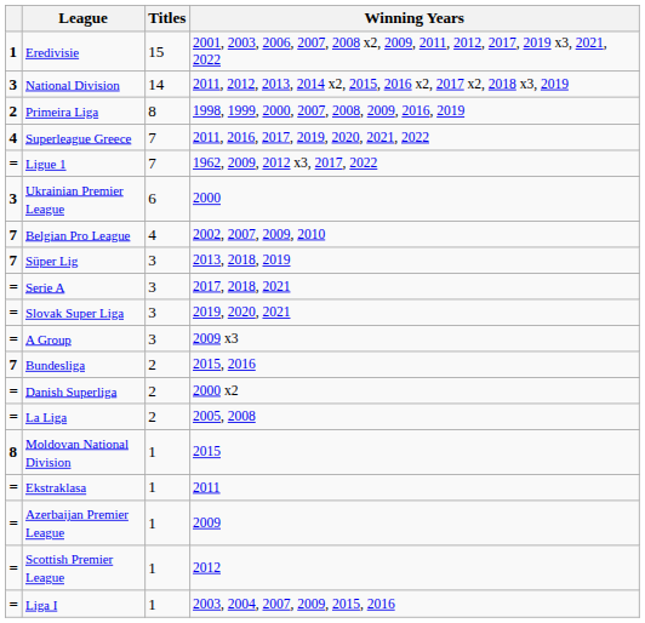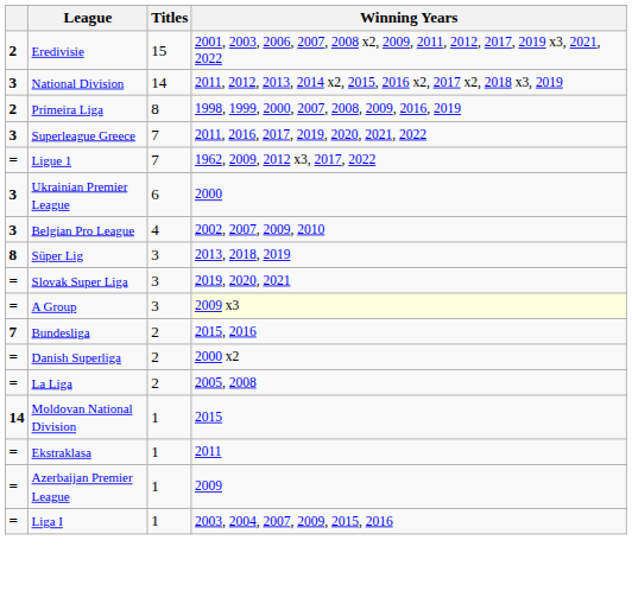 <table class="wikitable plainrowheaders sortable" style="text-align:left;font-size:95%">
 <tr>
 <th style="width:3px;"></th>
 <th style="width:160px;">League</th>
 <th style="width:5px;">Titles</th>
 <th style="width:800px;">Winning Years</th>
 </tr>
 <tr>
-<td style="font-weight:bold;">1</td>
+<td style="font-weight:bold;">2</td>
 <td> <small><a href='#'>Eredivisie</a></small></td>
 <td>15</td>
 <td style="font-size:88%"><a href='#'>2001</a>, <a href='#'>2003</a>, <a href='#'>2006</a>, <a href='#'>2007</a>, <a href='#'>2008</a> x2, <a href='#'>2009</a>, <a href='#'>2011</a>, <a href='#'>2012</a>, <a href='#'>2017</a>, <a href='#'>2019</a> x3, <a href='#'>2021</a>, <a href='#'>2022</a></td>
 </tr>
 <tr>
 <td style="font-weight:bold;">3</td>
 <td> <small><a href='#'>National Division</a></small></td>
 <td>14</td>
 <td style="font-size:88%"><a href='#'>2011</a>, <a href='#'>2012</a>, <a href='#'>2013</a>, <a href='#'>2014</a> x2, <a href='#'>2015</a>, <a href='#'>2016</a> x2, <a href='#'>2017</a> x2, <a href='#'>2018</a> x3, <a href='#'>2019</a></td>
 </tr>
 <tr>
 <td style="font-weight:bold;">2</td>
 <td> <small><a href='#'>Primeira Liga</a></small></td>
 <td>8</td>
 <td style="font-size:88%"><a href='#'>1998</a>, <a href='#'>1999</a>, <a href='#'>2000</a>, <a href='#'>2007</a>, <a href='#'>2008</a>, <a href='#'>2009</a>, <a href='#'>2016</a>, <a href='#'>2019</a></td>
 </tr>
 <tr>
-<td style="font-weight:bold;">4</td>
+<td style="font-weight:bold;">3</td>
 <td> <small><a href='#'>Superleague Greece</a></small></td>
 <td>7</td>
 <td style="font-size:88%"><a href='#'>2011</a>, <a href='#'>2016</a>, <a href='#'>2017</a>, <a href='#'>2019</a>, <a href='#'>2020</a>, <a href='#'>2021</a>, <a href='#'>2022</a></td>
 </tr>
 <tr>
 <td style="font-weight:bold;">=</td>
 <td> <small><a href='#'>Ligue 1</a></small></td>
 <td>7</td>
 <td style="font-size:88%"><a href='#'>1962</a>, <a href='#'>2009</a>, <a href='#'>2012</a> x3, <a href='#'>2017</a>, <a href='#'>2022</a></td>
 </tr>
 <tr>
 <td style="font-weight:bold;">3</td>
 <td> <small><a href='#'>Ukrainian Premier League</a></small></td>
 <td>6</td>
 <td style="font-size:88%"><a href='#'>2000</a></td>
 </tr>
 <tr>
-<td style="font-weight:bold;">7</td>
+<td style="font-weight:bold;">3</td>
 <td> <small><a href='#'>Belgian Pro League</a></small></td>
 <td>4</td>
 <td style="font-size:88%"><a href='#'>2002</a>, <a href='#'>2007</a>, <a href='#'>2009</a>, <a href='#'>2010</a></td>
 </tr>
 <tr>
-<td style="font-weight:bold;">7</td>
+<td style="font-weight:bold;">8</td>
 <td> <small><a href='#'>Süper Lig</a></small></td>
 <td>3</td>
 <td style="font-size:88%"><a href='#'>2013</a>, <a href='#'>2018</a>, <a href='#'>2019</a></td>
-</tr>
-<tr>
-<td style="font-weight:bold;">=</td>
-<td> <small><a href='#'>Serie A</a></small></td>
-<td>3</td>
-<td style="font-size:88%"><a href='#'>2017</a>, <a href='#'>2018</a>, <a href='#'>2021</a></td>
 </tr>
 <tr>
 <td style="font-weight:bold;">=</td>
 <td> <small><a href='#'>Slovak Super Liga</a></small></td>
 <td>3</td>
 <td style="font-size:88%"><a href='#'>2019</a>, <a href='#'>2020</a>, <a href='#'>2021</a></td>
 </tr>
 <tr>
 <td style="font-weight:bold;">=</td>
 <td> <small><a href='#'>A Group</a></small></td>
 <td>3</td>
-<td style="font-size:88%"><a href='#'>2009</a> x3</td>
+<td style="background: lightyellow; font-size:88%"><a href='#'>2009</a> x3</td>
 </tr>
 <tr>
 <td style="font-weight:bold;">7</td>
 <td> <small><a href='#'>Bundesliga</a></small></td>
 <td>2</td>
 <td style="font-size:88%"><a href='#'>2015</a>, <a href='#'>2016</a></td>
 </tr>
 <tr>
 <td style="font-weight:bold;">=</td>
 <td> <small><a href='#'>Danish Superliga</a></small></td>
 <td>2</td>
 <td style="font-size:88%"><a href='#'>2000</a> x2</td>
 </tr>
 <tr>
 <td style="font-weight:bold;">=</td>
 <td> <small><a href='#'>La Liga</a></small></td>
 <td>2</td>
 <td style="font-size:88%"><a href='#'>2005</a>, <a href='#'>2008</a></td>
 </tr>
 <tr>
-<td style="font-weight:bold;">8</td>
+<td style="font-weight:bold;">14</td>
 <td> <small><a href='#'>Moldovan National Division</a></small></td>
 <td>1</td>
 <td style="font-size:88%"><a href='#'>2015</a></td>
 </tr>
 <tr>
 <td style="font-weight:bold;">=</td>
 <td> <small><a href='#'>Ekstraklasa</a></small></td>
 <td>1</td>
 <td style="font-size:88%"><a href='#'>2011</a></td>
 </tr>
 <tr>
 <td style="font-weight:bold;">=</td>
 <td> <small><a href='#'>Azerbaijan Premier League</a></small></td>
 <td>1</td>
 <td style="font-size:88%"><a href='#'>2009</a></td>
 </tr>
 <tr>
 <td style="font-weight:bold;">=</td>
-<td> <small><a href='#'>Scottish Premier League</a></small></td>
-<td>1</td>
-<td style="font-size:88%"><a href='#'>2012</a></td>
-</tr>
-<tr>
-<td style="font-weight:bold;">=</td>
 <td> <small><a href='#'>Liga I</a></small></td>
 <td>1</td>
 <td style="font-size:88%"><a href='#'>2003</a>, <a href='#'>2004</a>, <a href='#'>2007</a>, <a href='#'>2009</a>, <a href='#'>2015</a>, <a href='#'>2016</a></td>
 </tr>
 </table>
